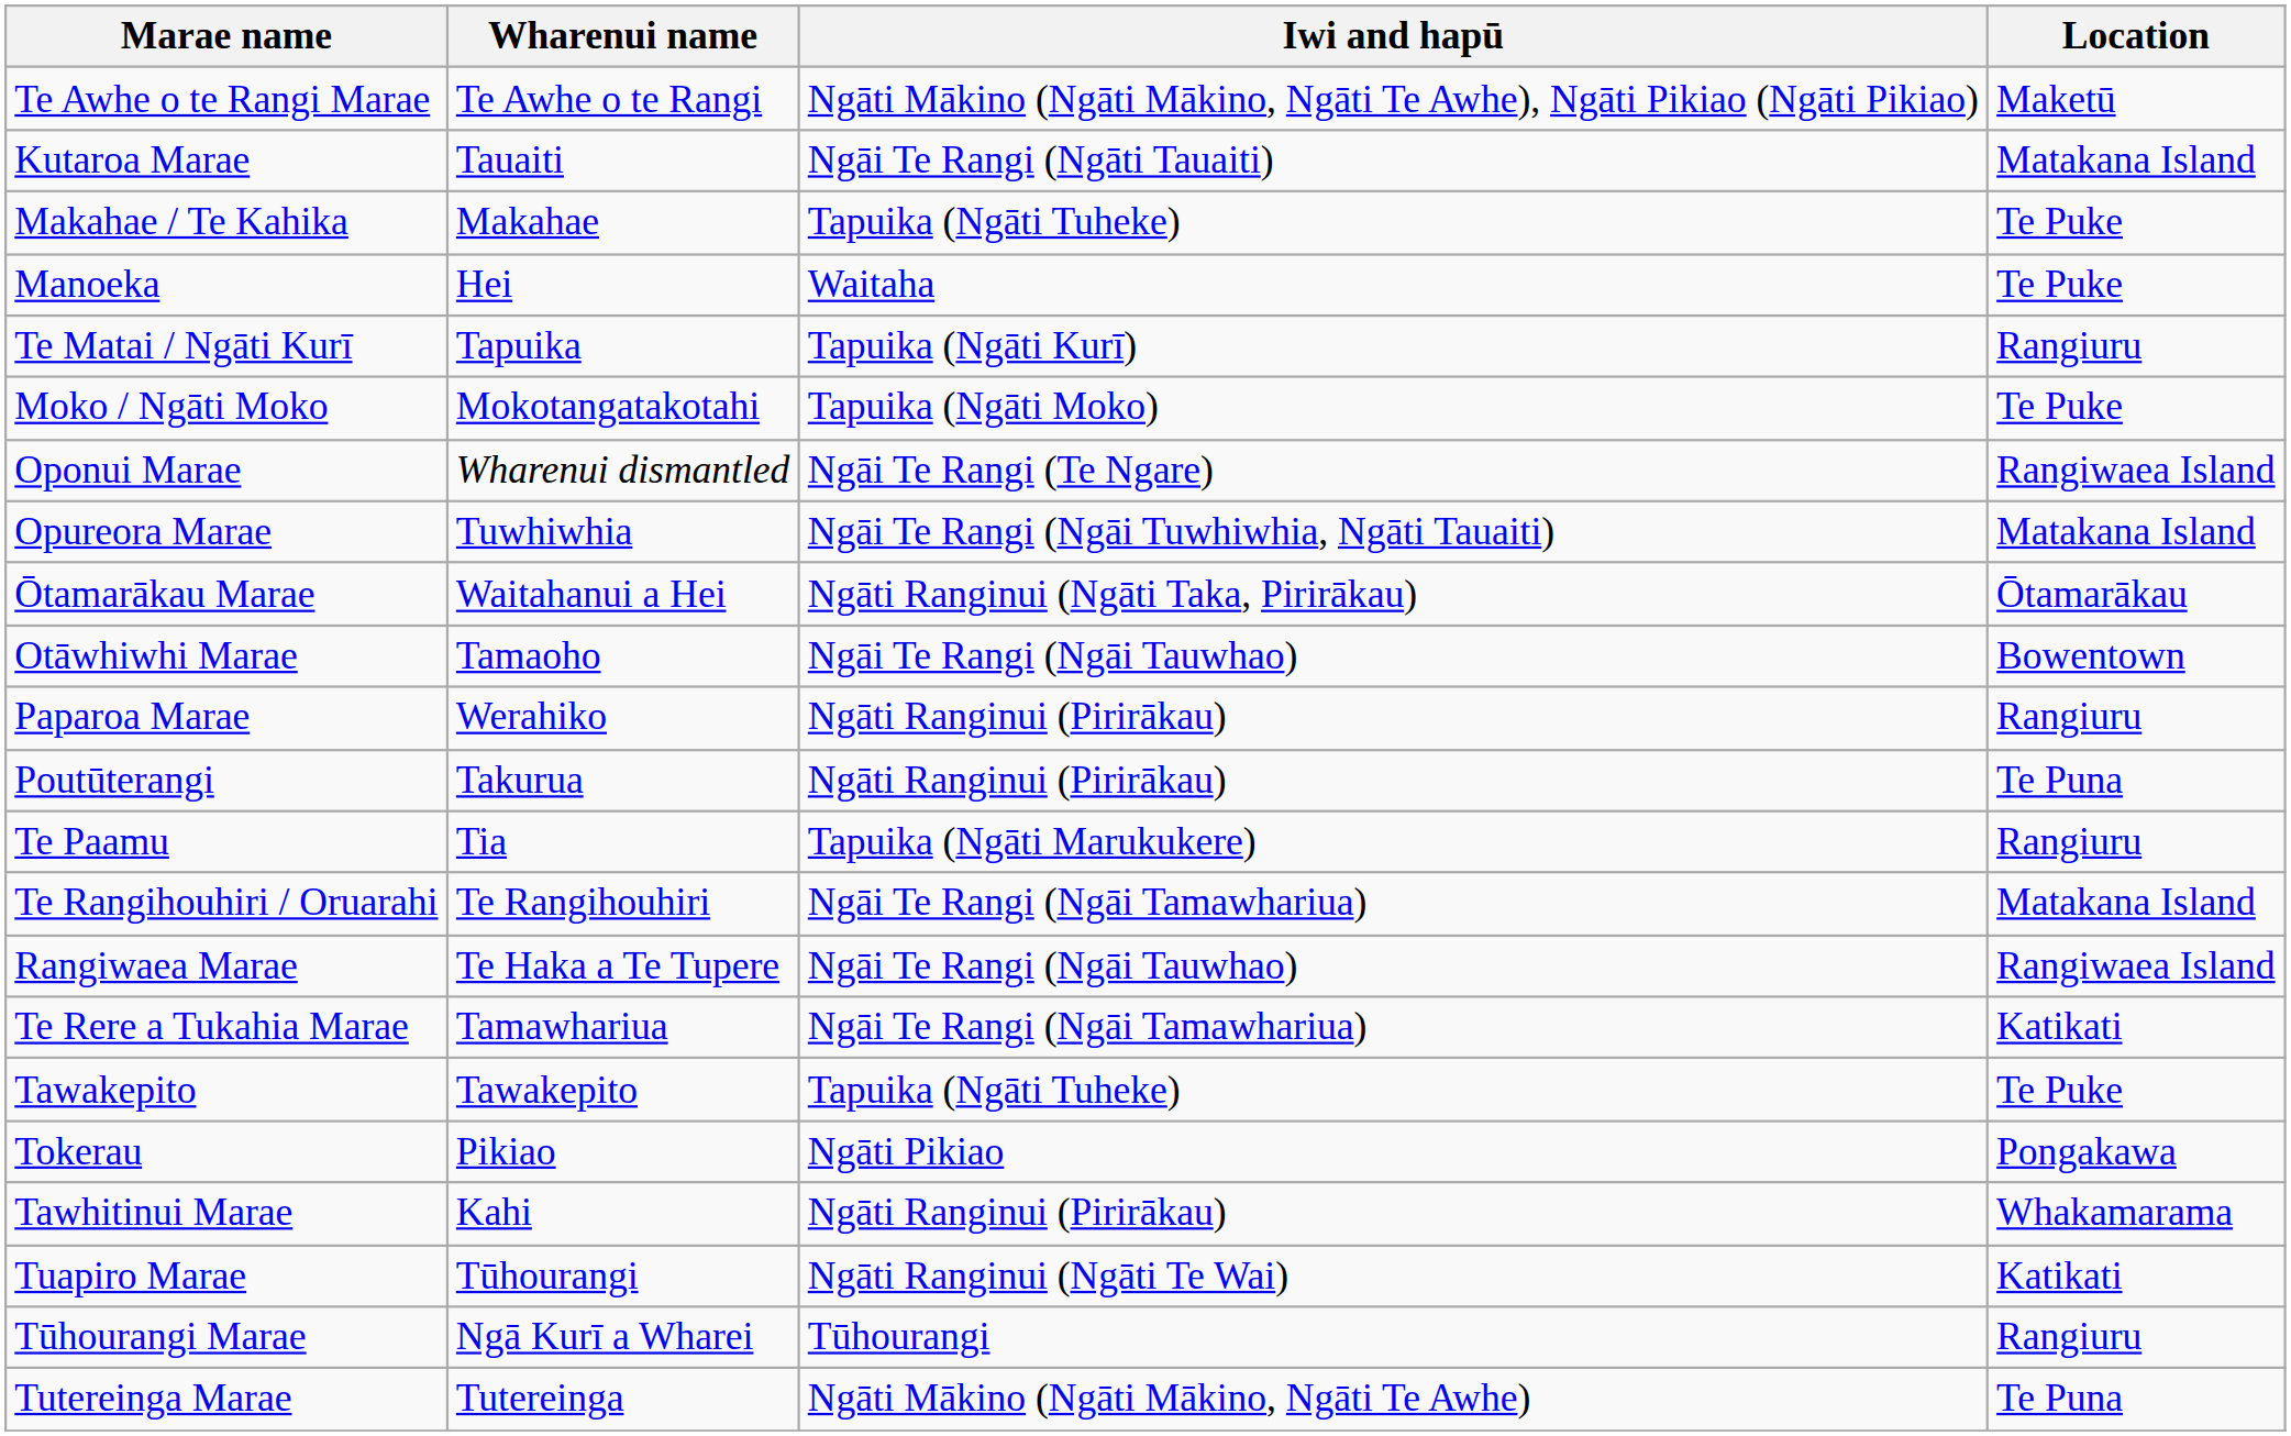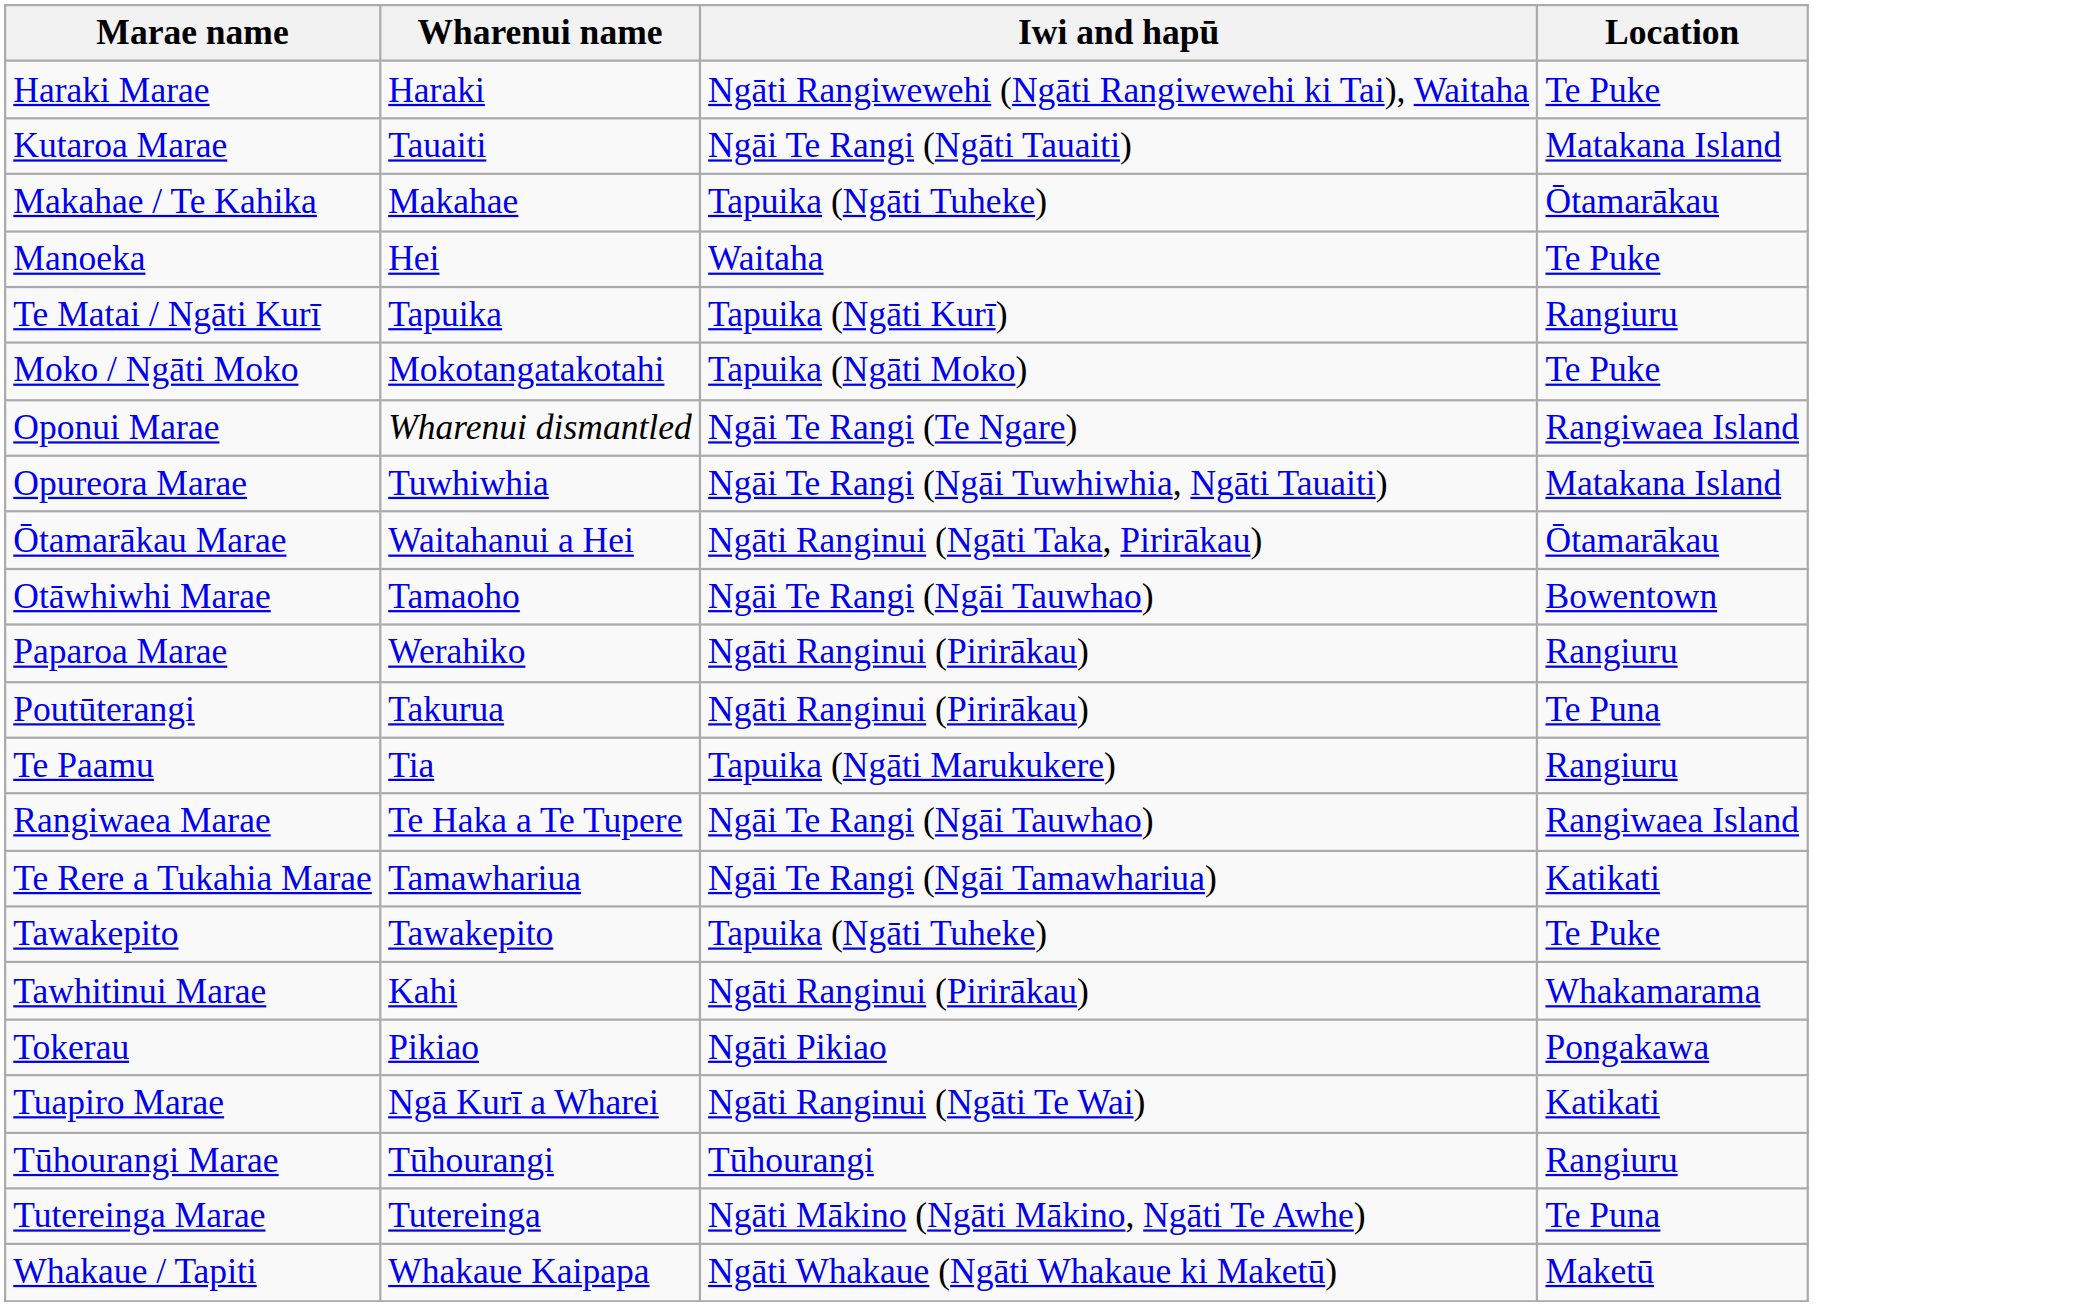 <table class="wikitable sortable">
 <tr>
 <th>Marae name</th>
 <th>Wharenui name</th>
 <th>Iwi and hapū</th>
 <th>Location</th>
 </tr>
 <tr>
-<td><a href='#'>Te Awhe o te Rangi Marae</a></td>
-<td><a href='#'>Te Awhe o te Rangi</a></td>
-<td><a href='#'>Ngāti Mākino</a> (<a href='#'>Ngāti Mākino</a>, <a href='#'>Ngāti Te Awhe</a>), <a href='#'>Ngāti Pikiao</a> (<a href='#'>Ngāti Pikiao</a>)</td>
-<td><a href='#'>Maketū</a></td>
+<td><a href='#'>Haraki Marae</a></td>
+<td><a href='#'>Haraki</a></td>
+<td><a href='#'>Ngāti Rangiwewehi</a> (<a href='#'>Ngāti Rangiwewehi ki Tai</a>), <a href='#'>Waitaha</a></td>
+<td><a href='#'>Te Puke</a></td>
 </tr>
 <tr>
 <td><a href='#'>Kutaroa Marae</a></td>
 <td><a href='#'>Tauaiti</a></td>
 <td><a href='#'>Ngāi Te Rangi</a> (<a href='#'>Ngāti Tauaiti</a>)</td>
 <td><a href='#'>Matakana Island</a></td>
 </tr>
 <tr>
 <td><a href='#'>Makahae / Te Kahika</a></td>
 <td><a href='#'>Makahae</a></td>
 <td><a href='#'>Tapuika</a> (<a href='#'>Ngāti Tuheke</a>)</td>
-<td><a href='#'>Te Puke</a></td>
+<td><a href='#'>Ōtamarākau</a></td>
 </tr>
 <tr>
 <td><a href='#'>Manoeka</a></td>
 <td><a href='#'>Hei</a></td>
 <td><a href='#'>Waitaha</a></td>
 <td><a href='#'>Te Puke</a></td>
 </tr>
 <tr>
 <td><a href='#'>Te Matai / Ngāti Kurī</a></td>
 <td><a href='#'>Tapuika</a></td>
 <td><a href='#'>Tapuika</a> (<a href='#'>Ngāti Kurī</a>)</td>
 <td><a href='#'>Rangiuru</a></td>
 </tr>
 <tr>
 <td><a href='#'>Moko / Ngāti Moko</a></td>
 <td><a href='#'>Mokotangatakotahi</a></td>
 <td><a href='#'>Tapuika</a> (<a href='#'>Ngāti Moko</a>)</td>
 <td><a href='#'>Te Puke</a></td>
 </tr>
 <tr>
 <td><a href='#'>Oponui Marae</a></td>
 <td><em>Wharenui dismantled</em></td>
 <td><a href='#'>Ngāi Te Rangi</a> (<a href='#'>Te Ngare</a>)</td>
 <td><a href='#'>Rangiwaea Island</a></td>
 </tr>
 <tr>
 <td><a href='#'>Opureora Marae</a></td>
 <td><a href='#'>Tuwhiwhia</a></td>
 <td><a href='#'>Ngāi Te Rangi</a> (<a href='#'>Ngāi Tuwhiwhia</a>, <a href='#'>Ngāti Tauaiti</a>)</td>
 <td><a href='#'>Matakana Island</a></td>
 </tr>
 <tr>
 <td><a href='#'>Ōtamarākau Marae</a></td>
 <td><a href='#'>Waitahanui a Hei</a></td>
 <td><a href='#'>Ngāti Ranginui</a> (<a href='#'>Ngāti Taka</a>, <a href='#'>Pirirākau</a>)</td>
 <td><a href='#'>Ōtamarākau</a></td>
 </tr>
 <tr>
 <td><a href='#'>Otāwhiwhi Marae</a></td>
 <td><a href='#'>Tamaoho</a></td>
 <td><a href='#'>Ngāi Te Rangi</a> (<a href='#'>Ngāi Tauwhao</a>)</td>
 <td><a href='#'>Bowentown</a></td>
 </tr>
 <tr>
 <td><a href='#'>Paparoa Marae</a></td>
 <td><a href='#'>Werahiko</a></td>
 <td><a href='#'>Ngāti Ranginui</a> (<a href='#'>Pirirākau</a>)</td>
 <td><a href='#'>Rangiuru</a></td>
 </tr>
 <tr>
 <td><a href='#'>Poutūterangi</a></td>
 <td><a href='#'>Takurua</a></td>
 <td><a href='#'>Ngāti Ranginui</a> (<a href='#'>Pirirākau</a>)</td>
 <td><a href='#'>Te Puna</a></td>
 </tr>
 <tr>
 <td><a href='#'>Te Paamu</a></td>
 <td><a href='#'>Tia</a></td>
 <td><a href='#'>Tapuika</a> (<a href='#'>Ngāti Marukukere</a>)</td>
 <td><a href='#'>Rangiuru</a></td>
 </tr>
 <tr>
-<td><a href='#'>Te Rangihouhiri / Oruarahi</a></td>
-<td><a href='#'>Te Rangihouhiri</a></td>
-<td><a href='#'>Ngāi Te Rangi</a> (<a href='#'>Ngāi Tamawhariua</a>)</td>
-<td><a href='#'>Matakana Island</a></td>
-</tr>
-<tr>
 <td><a href='#'>Rangiwaea Marae</a></td>
 <td><a href='#'>Te Haka a Te Tupere</a></td>
 <td><a href='#'>Ngāi Te Rangi</a> (<a href='#'>Ngāi Tauwhao</a>)</td>
 <td><a href='#'>Rangiwaea Island</a></td>
 </tr>
 <tr>
 <td><a href='#'>Te Rere a Tukahia Marae</a></td>
 <td><a href='#'>Tamawhariua</a></td>
 <td><a href='#'>Ngāi Te Rangi</a> (<a href='#'>Ngāi Tamawhariua</a>)</td>
 <td><a href='#'>Katikati</a></td>
 </tr>
 <tr>
 <td><a href='#'>Tawakepito</a></td>
 <td><a href='#'>Tawakepito</a></td>
 <td><a href='#'>Tapuika</a> (<a href='#'>Ngāti Tuheke</a>)</td>
 <td><a href='#'>Te Puke</a></td>
 </tr>
 <tr>
+<td><a href='#'>Tawhitinui Marae</a></td>
+<td><a href='#'>Kahi</a></td>
+<td><a href='#'>Ngāti Ranginui</a> (<a href='#'>Pirirākau</a>)</td>
+<td><a href='#'>Whakamarama</a></td>
+</tr>
+<tr>
 <td><a href='#'>Tokerau</a></td>
 <td><a href='#'>Pikiao</a></td>
 <td><a href='#'>Ngāti Pikiao</a></td>
 <td><a href='#'>Pongakawa</a></td>
 </tr>
 <tr>
-<td><a href='#'>Tawhitinui Marae</a></td>
-<td><a href='#'>Kahi</a></td>
-<td><a href='#'>Ngāti Ranginui</a> (<a href='#'>Pirirākau</a>)</td>
-<td><a href='#'>Whakamarama</a></td>
-</tr>
-<tr>
 <td><a href='#'>Tuapiro Marae</a></td>
-<td><a href='#'>Tūhourangi</a></td>
+<td><a href='#'>Ngā Kurī a Wharei</a></td>
 <td><a href='#'>Ngāti Ranginui</a> (<a href='#'>Ngāti Te Wai</a>)</td>
 <td><a href='#'>Katikati</a></td>
 </tr>
 <tr>
 <td><a href='#'>Tūhourangi Marae</a></td>
-<td><a href='#'>Ngā Kurī a Wharei</a></td>
+<td><a href='#'>Tūhourangi</a></td>
 <td><a href='#'>Tūhourangi</a></td>
 <td><a href='#'>Rangiuru</a></td>
 </tr>
 <tr>
 <td><a href='#'>Tutereinga Marae</a></td>
 <td><a href='#'>Tutereinga</a></td>
 <td><a href='#'>Ngāti Mākino</a> (<a href='#'>Ngāti Mākino</a>, <a href='#'>Ngāti Te Awhe</a>)</td>
 <td><a href='#'>Te Puna</a></td>
 </tr>
 <tr>
+<td><a href='#'>Whakaue / Tapiti</a></td>
+<td><a href='#'>Whakaue Kaipapa</a></td>
+<td><a href='#'>Ngāti Whakaue</a> (<a href='#'>Ngāti Whakaue ki Maketū</a>)</td>
+<td><a href='#'>Maketū</a></td>
+</tr>
+<tr>
 </tr>
 </table>
